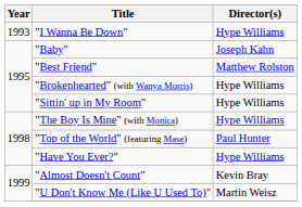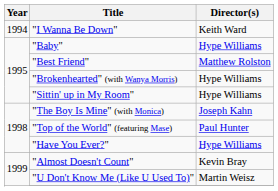 <table class="wikitable">
 <tr>
 <th align="center">Year</th>
 <th align="center">Title</th>
 <th align="center">Director(s)</th>
 </tr>
 <tr>
-<td align="center" rowspan="1">1993</td>
+<td align="center" rowspan="1">1994</td>
 <td align="left">"<a href='#'>I Wanna Be Down</a>"</td>
-<td align="left"><a href='#'>Hype Williams</a></td>
+<td align="left">Keith Ward</td>
 </tr>
 <tr>
 <td align="center" rowspan="4">1995</td>
 <td align="left">"<a href='#'>Baby</a>"</td>
-<td align="left"><a href='#'>Joseph Kahn</a></td>
+<td align="left"><a href='#'>Hype Williams</a></td>
 </tr>
 <tr>
 <td align="left">"<a href='#'>Best Friend</a>"</td>
 <td align="left"><a href='#'>Matthew Rolston</a></td>
 </tr>
 <tr>
 <td align="left">"<a href='#'>Brokenhearted</a>" <small>(with <a href='#'>Wanya Morris</a>)</small></td>
 <td align="left">Hype Williams</td>
 </tr>
 <tr>
 <td align="left">"<a href='#'>Sittin' up in My Room</a>"</td>
 <td align="left">Hype Williams</td>
 </tr>
 <tr>
 <td align="center" rowspan="3">1998</td>
 <td align="left">"<a href='#'>The Boy Is Mine</a>" <small>(with <a href='#'>Monica</a>)</small></td>
-<td align="left"><a href='#'>Hype Williams</a></td>
+<td align="left"><a href='#'>Joseph Kahn</a></td>
 </tr>
 <tr>
 <td align="left">"<a href='#'>Top of the World</a>" <small>(featuring <a href='#'>Mase</a>)</small></td>
 <td align="left"><a href='#'>Paul Hunter</a></td>
 </tr>
 <tr>
 <td align="left">"<a href='#'>Have You Ever?</a>"</td>
 <td align="left"><a href='#'>Hype Williams</a></td>
 </tr>
 <tr>
 <td align="center" rowspan="3">1999</td>
 <td align="left">"<a href='#'>Almost Doesn't Count</a>"</td>
 <td align="left">Kevin Bray</td>
 </tr>
 <tr>
 <td align="left">"<a href='#'>U Don't Know Me (Like U Used To)</a>"</td>
 <td align="left">Martin Weisz</td>
 </tr>
 <tr>
 </tr>
 </table>
